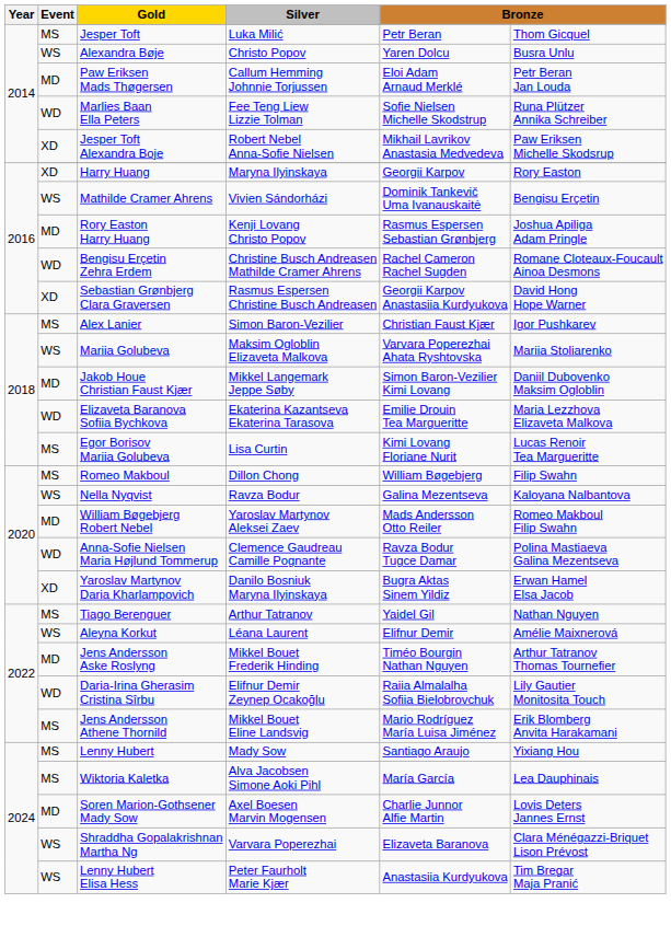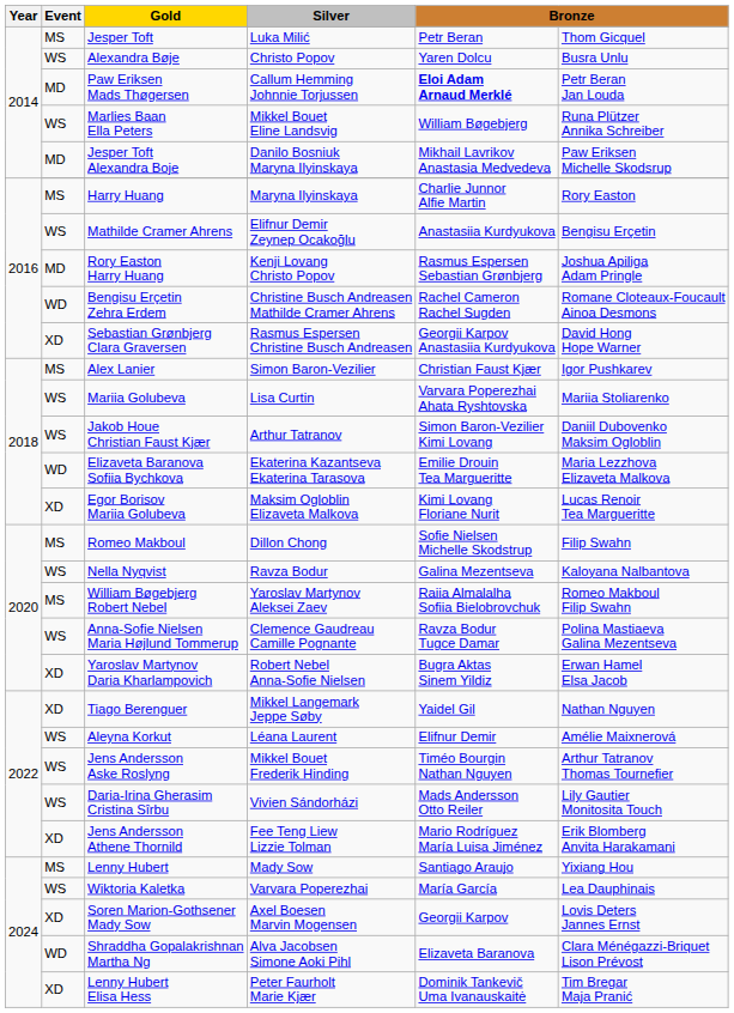 <table class=wikitable style="font-size:90%;">
 <tr>
 <th>Year</th>
 <th>Event</th>
 <th style="background: gold;">Gold</th>
 <th style="background: silver;">Silver</th>
 <th style="background: #cd7f32;" colspan="2">Bronze</th>
 </tr>
 <tr>
 <td rowspan=6>2014</td>
 </tr>
 <tr>
 <td>MS</td>
 <td> <a href='#'>Jesper Toft</a></td>
 <td> <a href='#'>Luka Milić</a></td>
 <td> <a href='#'>Petr Beran</a></td>
 <td> <a href='#'>Thom Gicquel</a></td>
 </tr>
 <tr>
 <td>WS</td>
 <td> <a href='#'>Alexandra Bøje</a></td>
 <td> <a href='#'>Christo Popov</a></td>
 <td> <a href='#'>Yaren Dolcu</a></td>
 <td> <a href='#'>Busra Unlu</a></td>
 </tr>
 <tr>
 <td>MD</td>
 <td> <a href='#'>Paw Eriksen</a> <br>  <a href='#'>Mads Thøgersen</a></td>
 <td> <a href='#'>Callum Hemming</a> <br>  <a href='#'>Johnnie Torjussen</a></td>
-<td> <a href='#'>Eloi Adam</a> <br>  <a href='#'>Arnaud Merklé</a></td>
+<td><strong> <a href='#'>Eloi Adam</a> <br>  <a href='#'>Arnaud Merklé</a></strong></td>
 <td> <a href='#'>Petr Beran</a> <br>  <a href='#'>Jan Louda</a></td>
 </tr>
 <tr>
-<td>WD</td>
+<td>WS</td>
 <td> <a href='#'>Marlies Baan</a> <br>  <a href='#'>Ella Peters</a></td>
-<td> <a href='#'>Fee Teng Liew</a> <br>  <a href='#'>Lizzie Tolman</a></td>
-<td> <a href='#'>Sofie Nielsen</a> <br>  <a href='#'>Michelle Skodstrup</a></td>
+<td> <a href='#'>Mikkel Bouet</a> <br>  <a href='#'>Eline Landsvig</a></td>
+<td> <a href='#'>William Bøgebjerg</a></td>
 <td> <a href='#'>Runa Plützer</a> <br>  <a href='#'>Annika Schreiber</a></td>
 </tr>
 <tr>
-<td>XD</td>
+<td>MD</td>
 <td> <a href='#'>Jesper Toft</a> <br>  <a href='#'>Alexandra Boje</a></td>
-<td> <a href='#'>Robert Nebel</a> <br>  <a href='#'>Anna-Sofie Nielsen</a></td>
+<td> <a href='#'>Danilo Bosniuk</a> <br>  <a href='#'>Maryna Ilyinskaya</a></td>
 <td> <a href='#'>Mikhail Lavrikov</a> <br>  <a href='#'>Anastasia Medvedeva</a></td>
 <td> <a href='#'>Paw Eriksen</a> <br>  <a href='#'>Michelle Skodsrup</a></td>
 </tr>
 <tr>
 <td rowspan=6>2016</td>
 </tr>
 <tr>
-<td>XD</td>
+<td>MS</td>
 <td> <a href='#'>Harry Huang</a></td>
 <td> <a href='#'>Maryna Ilyinskaya</a></td>
-<td> <a href='#'>Georgii Karpov</a></td>
+<td> <a href='#'>Charlie Junnor</a><br> <a href='#'>Alfie Martin</a></td>
 <td> <a href='#'>Rory Easton</a></td>
 </tr>
 <tr>
 <td>WS</td>
 <td> <a href='#'>Mathilde Cramer Ahrens</a></td>
-<td> <a href='#'>Vivien Sándorházi</a></td>
-<td> <a href='#'>Dominik Tankevič</a><br> <a href='#'>Uma Ivanauskaitė</a></td>
+<td> <a href='#'>Elifnur Demir</a> <br>  <a href='#'>Zeynep Ocakoğlu</a></td>
+<td> <a href='#'>Anastasiia Kurdyukova</a></td>
 <td> <a href='#'>Bengisu Erçetin</a></td>
 </tr>
 <tr>
 <td>MD</td>
 <td> <a href='#'>Rory Easton</a> <br>  <a href='#'>Harry Huang</a></td>
 <td> <a href='#'>Kenji Lovang</a> <br>  <a href='#'>Christo Popov</a></td>
 <td> <a href='#'>Rasmus Espersen</a> <br>  <a href='#'>Sebastian Grønbjerg</a></td>
 <td> <a href='#'>Joshua Apiliga</a> <br>  <a href='#'>Adam Pringle</a></td>
 </tr>
 <tr>
 <td>WD</td>
 <td> <a href='#'>Bengisu Erçetin</a> <br>  <a href='#'>Zehra Erdem</a></td>
 <td> <a href='#'>Christine Busch Andreasen</a> <br>  <a href='#'>Mathilde Cramer Ahrens</a></td>
 <td> <a href='#'>Rachel Cameron</a> <br>  <a href='#'>Rachel Sugden</a></td>
 <td> <a href='#'>Romane Cloteaux-Foucault</a> <br>  <a href='#'>Ainoa Desmons</a></td>
 </tr>
 <tr>
 <td>XD</td>
 <td> <a href='#'>Sebastian Grønbjerg</a> <br>  <a href='#'>Clara Graversen</a></td>
 <td> <a href='#'>Rasmus Espersen</a> <br>  <a href='#'>Christine Busch Andreasen</a></td>
 <td> <a href='#'>Georgii Karpov</a> <br>  <a href='#'>Anastasiia Kurdyukova</a></td>
 <td> <a href='#'>David Hong</a> <br>  <a href='#'>Hope Warner</a></td>
 </tr>
 <tr>
 <td rowspan=5>2018</td>
 <td>MS</td>
 <td> <a href='#'>Alex Lanier</a></td>
 <td> <a href='#'>Simon Baron-Vezilier</a></td>
 <td> <a href='#'>Christian Faust Kjær</a></td>
 <td> <a href='#'>Igor Pushkarev</a></td>
 </tr>
 <tr>
 <td>WS</td>
 <td> <a href='#'>Mariia Golubeva</a></td>
-<td> <a href='#'>Maksim Ogloblin</a> <br>  <a href='#'>Elizaveta Malkova</a></td>
+<td> <a href='#'>Lisa Curtin</a></td>
 <td> <a href='#'>Varvara Poperezhai</a><br> <a href='#'>Ahata Ryshtovska</a></td>
 <td> <a href='#'>Mariia Stoliarenko</a></td>
 </tr>
 <tr>
-<td>MD</td>
+<td>WS</td>
 <td> <a href='#'>Jakob Houe</a> <br>  <a href='#'>Christian Faust Kjær</a></td>
-<td> <a href='#'>Mikkel Langemark</a> <br>  <a href='#'>Jeppe Søby</a></td>
+<td> <a href='#'>Arthur Tatranov</a></td>
 <td> <a href='#'>Simon Baron-Vezilier</a> <br>  <a href='#'>Kimi Lovang</a></td>
 <td> <a href='#'>Daniil Dubovenko</a> <br>  <a href='#'>Maksim Ogloblin</a></td>
 </tr>
 <tr>
 <td>WD</td>
 <td> <a href='#'>Elizaveta Baranova</a> <br>  <a href='#'>Sofiia Bychkova</a></td>
 <td> <a href='#'>Ekaterina Kazantseva</a> <br>  <a href='#'>Ekaterina Tarasova</a></td>
 <td> <a href='#'>Emilie Drouin</a> <br>  <a href='#'>Tea Margueritte</a></td>
 <td> <a href='#'>Maria Lezzhova</a> <br>  <a href='#'>Elizaveta Malkova</a></td>
 </tr>
 <tr>
-<td>MS</td>
+<td>XD</td>
 <td> <a href='#'>Egor Borisov</a> <br>  <a href='#'>Mariia Golubeva</a></td>
-<td> <a href='#'>Lisa Curtin</a></td>
+<td> <a href='#'>Maksim Ogloblin</a> <br>  <a href='#'>Elizaveta Malkova</a></td>
 <td> <a href='#'>Kimi Lovang</a> <br>  <a href='#'>Floriane Nurit</a></td>
 <td> <a href='#'>Lucas Renoir</a> <br>  <a href='#'>Tea Margueritte</a></td>
 </tr>
 <tr>
 <td rowspan=5>2020</td>
 <td>MS</td>
 <td> <a href='#'>Romeo Makboul</a></td>
 <td> <a href='#'>Dillon Chong</a></td>
-<td> <a href='#'>William Bøgebjerg</a></td>
+<td> <a href='#'>Sofie Nielsen</a> <br>  <a href='#'>Michelle Skodstrup</a></td>
 <td> <a href='#'>Filip Swahn</a></td>
 </tr>
 <tr>
 <td>WS</td>
 <td> <a href='#'>Nella Nyqvist</a></td>
 <td> <a href='#'>Ravza Bodur</a></td>
 <td> <a href='#'>Galina Mezentseva</a></td>
 <td> <a href='#'>Kaloyana Nalbantova</a></td>
 </tr>
 <tr>
-<td>MD</td>
+<td>MS</td>
 <td> <a href='#'>William Bøgebjerg</a> <br>  <a href='#'>Robert Nebel</a></td>
 <td> <a href='#'>Yaroslav Martynov</a> <br>  <a href='#'>Aleksei Zaev</a></td>
-<td> <a href='#'>Mads Andersson</a> <br>  <a href='#'>Otto Reiler</a></td>
+<td> <a href='#'>Raiia Almalalha</a> <br>  <a href='#'>Sofiia Bielobrovchuk</a></td>
 <td> <a href='#'>Romeo Makboul</a> <br>  <a href='#'>Filip Swahn</a></td>
 </tr>
 <tr>
-<td>WD</td>
+<td>WS</td>
 <td> <a href='#'>Anna-Sofie Nielsen</a> <br>  <a href='#'>Maria Højlund Tommerup</a></td>
 <td> <a href='#'>Clemence Gaudreau</a> <br>  <a href='#'>Camille Pognante</a></td>
 <td> <a href='#'>Ravza Bodur</a> <br>  <a href='#'>Tugce Damar</a></td>
 <td> <a href='#'>Polina Mastiaeva</a> <br>  <a href='#'>Galina Mezentseva</a></td>
 </tr>
 <tr>
 <td>XD</td>
 <td> <a href='#'>Yaroslav Martynov</a> <br>  <a href='#'>Daria Kharlampovich</a></td>
-<td> <a href='#'>Danilo Bosniuk</a> <br>  <a href='#'>Maryna Ilyinskaya</a></td>
+<td> <a href='#'>Robert Nebel</a> <br>  <a href='#'>Anna-Sofie Nielsen</a></td>
 <td> <a href='#'>Bugra Aktas</a> <br>  <a href='#'>Sinem Yildiz</a></td>
 <td> <a href='#'>Erwan Hamel</a> <br>  <a href='#'>Elsa Jacob</a></td>
 </tr>
 <tr>
 <td rowspan=5>2022</td>
-<td>MS</td>
+<td>XD</td>
 <td> <a href='#'>Tiago Berenguer</a></td>
-<td> <a href='#'>Arthur Tatranov</a></td>
+<td> <a href='#'>Mikkel Langemark</a> <br>  <a href='#'>Jeppe Søby</a></td>
 <td> <a href='#'>Yaidel Gil</a></td>
 <td> <a href='#'>Nathan Nguyen</a></td>
 </tr>
 <tr>
 <td>WS</td>
 <td> <a href='#'>Aleyna Korkut</a></td>
 <td> <a href='#'>Léana Laurent</a></td>
 <td> <a href='#'>Elifnur Demir</a></td>
 <td> <a href='#'>Amélie Maixnerová</a></td>
 </tr>
 <tr>
-<td>MD</td>
+<td>WS</td>
 <td> <a href='#'>Jens Andersson</a> <br>  <a href='#'>Aske Roslyng</a></td>
 <td> <a href='#'>Mikkel Bouet</a> <br>  <a href='#'>Frederik Hinding</a></td>
 <td> <a href='#'>Timéo Bourgin</a> <br>  <a href='#'>Nathan Nguyen</a></td>
 <td> <a href='#'>Arthur Tatranov</a> <br>  <a href='#'>Thomas Tournefier</a></td>
 </tr>
 <tr>
-<td>WD</td>
+<td>WS</td>
 <td> <a href='#'>Daria-Irina Gherasim</a> <br>  <a href='#'>Cristina Sîrbu</a></td>
-<td> <a href='#'>Elifnur Demir</a> <br>  <a href='#'>Zeynep Ocakoğlu</a></td>
-<td> <a href='#'>Raiia Almalalha</a> <br>  <a href='#'>Sofiia Bielobrovchuk</a></td>
+<td> <a href='#'>Vivien Sándorházi</a></td>
+<td> <a href='#'>Mads Andersson</a> <br>  <a href='#'>Otto Reiler</a></td>
 <td> <a href='#'>Lily Gautier</a> <br>  <a href='#'>Monitosita Touch</a></td>
 </tr>
 <tr>
-<td>MS</td>
+<td>XD</td>
 <td> <a href='#'>Jens Andersson</a> <br>  <a href='#'>Athene Thornild</a></td>
-<td> <a href='#'>Mikkel Bouet</a> <br>  <a href='#'>Eline Landsvig</a></td>
+<td> <a href='#'>Fee Teng Liew</a> <br>  <a href='#'>Lizzie Tolman</a></td>
 <td> <a href='#'>Mario Rodríguez</a> <br>  <a href='#'>María Luisa Jiménez</a></td>
 <td> <a href='#'>Erik Blomberg</a> <br>  <a href='#'>Anvita Harakamani</a></td>
 </tr>
 <tr>
 <td rowspan=5>2024</td>
 <td>MS</td>
 <td> <a href='#'>Lenny Hubert</a></td>
 <td> <a href='#'>Mady Sow</a></td>
 <td> <a href='#'>Santiago Araujo</a></td>
 <td> <a href='#'>Yixiang Hou</a></td>
 </tr>
 <tr>
-<td>MS</td>
+<td>WS</td>
 <td> <a href='#'>Wiktoria Kaletka</a></td>
-<td> <a href='#'>Alva Jacobsen</a><br> <a href='#'>Simone Aoki Pihl</a></td>
+<td> <a href='#'>Varvara Poperezhai</a></td>
 <td> <a href='#'>María García</a></td>
 <td> <a href='#'>Lea Dauphinais</a></td>
 </tr>
 <tr>
-<td>MD</td>
+<td>XD</td>
 <td> <a href='#'>Soren Marion-Gothsener</a><br> <a href='#'>Mady Sow</a></td>
 <td> <a href='#'>Axel Boesen</a><br> <a href='#'>Marvin Mogensen</a></td>
-<td> <a href='#'>Charlie Junnor</a><br> <a href='#'>Alfie Martin</a></td>
+<td> <a href='#'>Georgii Karpov</a></td>
 <td> <a href='#'>Lovis Deters</a><br> <a href='#'>Jannes Ernst</a></td>
 </tr>
 <tr>
-<td>WS</td>
+<td>WD</td>
 <td> <a href='#'>Shraddha Gopalakrishnan</a><br> <a href='#'>Martha Ng</a></td>
-<td> <a href='#'>Varvara Poperezhai</a></td>
+<td> <a href='#'>Alva Jacobsen</a><br> <a href='#'>Simone Aoki Pihl</a></td>
 <td> <a href='#'>Elizaveta Baranova</a></td>
 <td> <a href='#'>Clara Ménégazzi-Briquet</a><br> <a href='#'>Lison Prévost</a></td>
 </tr>
 <tr>
-<td>WS</td>
+<td>XD</td>
 <td> <a href='#'>Lenny Hubert</a><br> <a href='#'>Elisa Hess</a></td>
 <td> <a href='#'>Peter Faurholt</a><br> <a href='#'>Marie Kjær</a></td>
-<td> <a href='#'>Anastasiia Kurdyukova</a></td>
+<td> <a href='#'>Dominik Tankevič</a><br> <a href='#'>Uma Ivanauskaitė</a></td>
 <td> <a href='#'>Tim Bregar</a><br> <a href='#'>Maja Pranić</a></td>
 </tr>
 </table>
